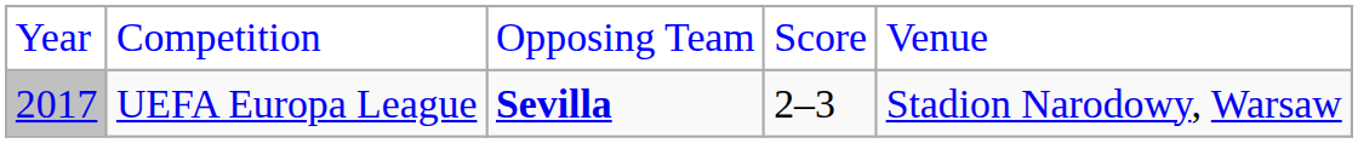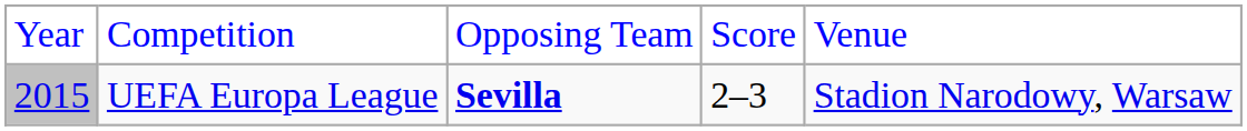 <table class="wikitable">
 <tr>
 <td style="background:white;color:blue">Year</td>
 <td style="background:white;color:blue">Competition</td>
 <td style="background:white;color:blue">Opposing Team</td>
 <td style="background:white;color:blue">Score</td>
 <td style="background:white;color:blue">Venue</td>
 </tr>
 <tr>
-<td bgcolor=Silver><a href='#'>2017</a></td>
+<td bgcolor=Silver><a href='#'>2015</a></td>
 <td><a href='#'>UEFA Europa League</a></td>
 <td><strong> <a href='#'>Sevilla</a></strong></td>
 <td>2–3</td>
 <td> <a href='#'>Stadion Narodowy</a>, <a href='#'>Warsaw</a></td>
 </tr>
 </table>
